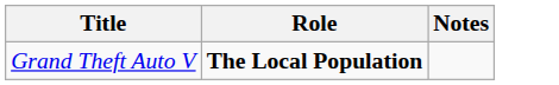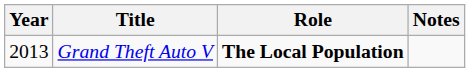 <table class="wikitable sortable">
 <tr>
+<th>Year</th>
 <th>Title</th>
 <th>Role</th>
 <th class="unsortable">Notes</th>
 </tr>
 <tr>
+<td>2013</td>
 <td><em><a href='#'>Grand Theft Auto V</a></em></td>
 <td><strong>The Local Population</strong></td>
 <td></td>
 </tr>
 </table>
